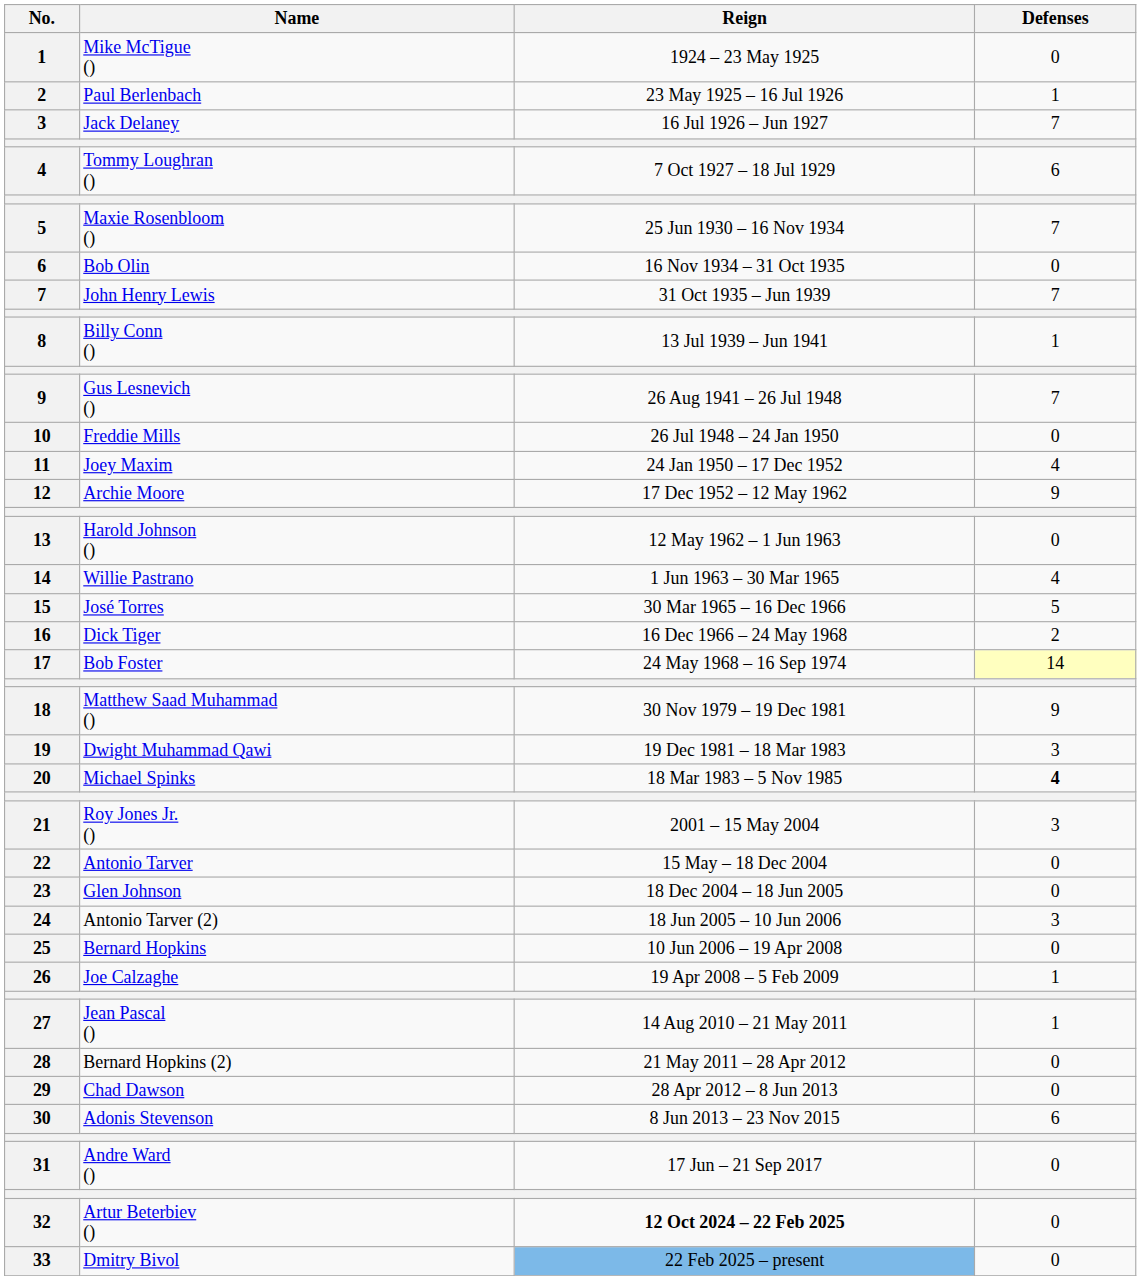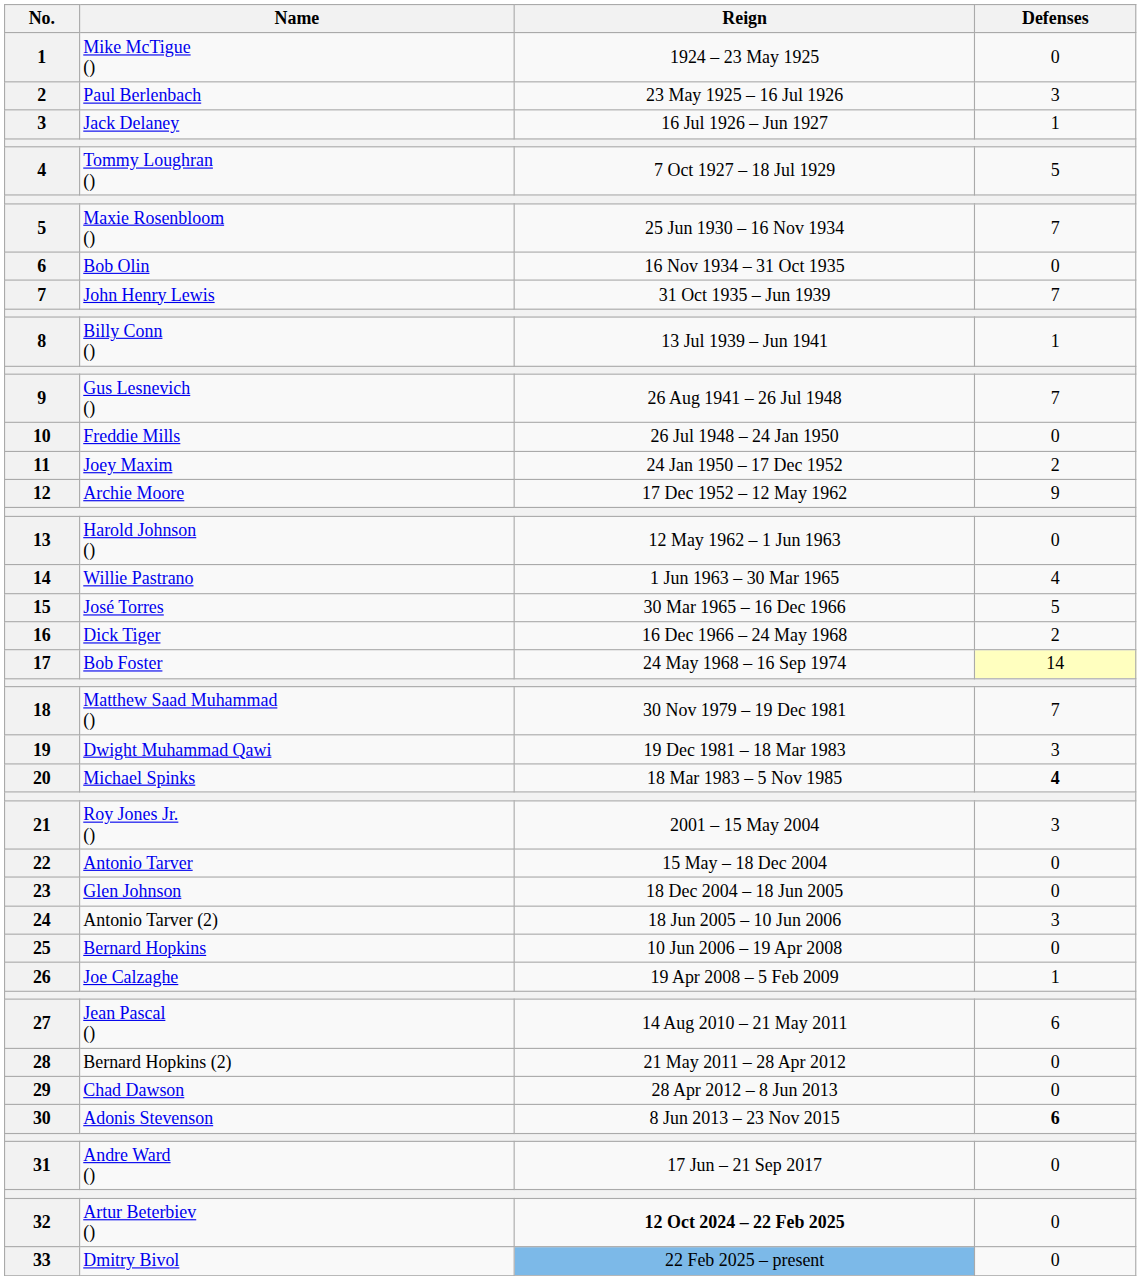 <table class="wikitable sortable" style="width:80%;">
 <tr>
 <th>No.</th>
 <th>Name</th>
 <th>Reign</th>
 <th>Defenses</th>
 </tr>
 <tr align=center>
 <th>1</th>
 <td align=left><a href='#'>Mike McTigue</a><br>()</td>
 <td>1924 – 23 May 1925</td>
 <td>0</td>
 </tr>
 <tr align=center>
 <th>2</th>
 <td align=left><a href='#'>Paul Berlenbach</a></td>
 <td>23 May 1925 – 16 Jul 1926</td>
-<td>1</td>
+<td>3</td>
 </tr>
 <tr align=center>
 <th>3</th>
 <td align=left><a href='#'>Jack Delaney</a></td>
 <td>16 Jul 1926 – Jun 1927</td>
-<td>7</td>
+<td>1</td>
 </tr>
 <tr align=center>
 <th colspan=4></th>
 </tr>
 <tr align=center>
 <th>4</th>
 <td align=left><a href='#'>Tommy Loughran</a><br>()</td>
 <td>7 Oct 1927 – 18 Jul 1929</td>
-<td>6</td>
+<td>5</td>
 </tr>
 <tr align=center>
 <th colspan=4></th>
 </tr>
 <tr align=center>
 <th>5</th>
 <td align=left><a href='#'>Maxie Rosenbloom</a><br>()</td>
 <td>25 Jun 1930 – 16 Nov 1934</td>
 <td>7</td>
 </tr>
 <tr align=center>
 <th>6</th>
 <td align=left><a href='#'>Bob Olin</a></td>
 <td>16 Nov 1934 – 31 Oct 1935</td>
 <td>0</td>
 </tr>
 <tr align=center>
 <th>7</th>
 <td align=left><a href='#'>John Henry Lewis</a></td>
 <td>31 Oct 1935 – Jun 1939</td>
 <td>7</td>
 </tr>
 <tr align=center>
 <th colspan=4></th>
 </tr>
 <tr align=center>
 <th>8</th>
 <td align=left><a href='#'>Billy Conn</a><br>()</td>
 <td>13 Jul 1939 – Jun 1941</td>
 <td>1</td>
 </tr>
 <tr align=center>
 <th colspan=4></th>
 </tr>
 <tr align=center>
 <th>9</th>
 <td align=left><a href='#'>Gus Lesnevich</a><br>()</td>
 <td>26 Aug 1941 – 26 Jul 1948</td>
 <td>7</td>
 </tr>
 <tr align=center>
 <th>10</th>
 <td align=left><a href='#'>Freddie Mills</a></td>
 <td>26 Jul 1948 – 24 Jan 1950</td>
 <td>0</td>
 </tr>
 <tr align=center>
 <th>11</th>
 <td align=left><a href='#'>Joey Maxim</a></td>
 <td>24 Jan 1950 – 17 Dec 1952</td>
-<td>4</td>
+<td>2</td>
 </tr>
 <tr align=center>
 <th>12</th>
 <td align=left><a href='#'>Archie Moore</a></td>
 <td>17 Dec 1952 – 12 May 1962</td>
 <td>9</td>
 </tr>
 <tr align=center>
 <th colspan=4></th>
 </tr>
 <tr align=center>
 <th>13</th>
 <td align=left><a href='#'>Harold Johnson</a><br>()</td>
 <td>12 May 1962 – 1 Jun 1963</td>
 <td>0</td>
 </tr>
 <tr align=center>
 <th>14</th>
 <td align=left><a href='#'>Willie Pastrano</a></td>
 <td>1 Jun 1963 – 30 Mar 1965</td>
 <td>4</td>
 </tr>
 <tr align=center>
 <th>15</th>
 <td align=left><a href='#'>José Torres</a></td>
 <td>30 Mar 1965 – 16 Dec 1966</td>
 <td>5</td>
 </tr>
 <tr align=center>
 <th>16</th>
 <td align=left><a href='#'>Dick Tiger</a></td>
 <td>16 Dec 1966 – 24 May 1968</td>
 <td>2</td>
 </tr>
 <tr align=center>
 <th>17</th>
 <td align=left><a href='#'>Bob Foster</a></td>
 <td>24 May 1968 – 16 Sep 1974</td>
 <td style="background:#ffffbf;">14</td>
 </tr>
 <tr align=center>
 <th colspan=4></th>
 </tr>
 <tr align=center>
 <th>18</th>
 <td align=left><a href='#'>Matthew Saad Muhammad</a><br>()</td>
 <td>30 Nov 1979 – 19 Dec 1981</td>
-<td>9</td>
+<td>7</td>
 </tr>
 <tr align=center>
 <th>19</th>
 <td align=left><a href='#'>Dwight Muhammad Qawi</a></td>
 <td>19 Dec 1981 – 18 Mar 1983</td>
 <td>3</td>
 </tr>
 <tr align=center>
 <th>20</th>
 <td align=left><a href='#'>Michael Spinks</a></td>
 <td>18 Mar 1983 – 5 Nov 1985</td>
 <td><strong>4</strong></td>
 </tr>
 <tr align=center>
 <th colspan=4></th>
 </tr>
 <tr align=center>
 <th>21</th>
 <td align=left><a href='#'>Roy Jones Jr.</a><br>()</td>
 <td>2001 – 15 May 2004</td>
 <td>3</td>
 </tr>
 <tr align=center>
 <th>22</th>
 <td align=left><a href='#'>Antonio Tarver</a></td>
 <td>15 May – 18 Dec 2004</td>
 <td>0</td>
 </tr>
 <tr align=center>
 <th>23</th>
 <td align=left><a href='#'>Glen Johnson</a></td>
 <td>18 Dec 2004 – 18 Jun 2005</td>
 <td>0</td>
 </tr>
 <tr align=center>
 <th>24</th>
 <td align=left>Antonio Tarver (2)</td>
 <td>18 Jun 2005 – 10 Jun 2006</td>
 <td>3</td>
 </tr>
 <tr align=center>
 <th>25</th>
 <td align=left><a href='#'>Bernard Hopkins</a></td>
 <td>10 Jun 2006 – 19 Apr 2008</td>
 <td>0</td>
 </tr>
 <tr align=center>
 <th>26</th>
 <td align=left><a href='#'>Joe Calzaghe</a></td>
 <td>19 Apr 2008 – 5 Feb 2009</td>
 <td>1</td>
 </tr>
 <tr align=center>
 <th colspan=4></th>
 </tr>
 <tr align=center>
 <th>27</th>
 <td align=left><a href='#'>Jean Pascal</a><br>()</td>
 <td>14 Aug 2010 – 21 May 2011</td>
-<td>1</td>
+<td>6</td>
 </tr>
 <tr align=center>
 <th>28</th>
 <td align=left>Bernard Hopkins (2)</td>
 <td>21 May 2011 – 28 Apr 2012</td>
 <td>0</td>
 </tr>
 <tr align=center>
 <th>29</th>
 <td align=left><a href='#'>Chad Dawson</a></td>
 <td>28 Apr 2012 – 8 Jun 2013</td>
 <td>0</td>
 </tr>
 <tr align=center>
 <th>30</th>
 <td align=left><a href='#'>Adonis Stevenson</a></td>
 <td>8 Jun 2013 – 23 Nov 2015</td>
-<td>6</td>
+<td><strong>6</strong></td>
 </tr>
 <tr align=center>
 <th colspan=4></th>
 </tr>
 <tr align=center>
 <th>31</th>
 <td align=left><a href='#'>Andre Ward</a><br>()</td>
 <td>17 Jun – 21 Sep 2017</td>
 <td>0</td>
 </tr>
 <tr align=center>
 <th colspan=4></th>
 </tr>
 <tr align=center>
 <th>32</th>
 <td align=left><a href='#'>Artur Beterbiev</a><br>()</td>
 <td><strong>12 Oct 2024 – 22 Feb 2025</strong></td>
 <td>0</td>
 </tr>
 <tr align=center>
 <th>33</th>
 <td align=left><a href='#'>Dmitry Bivol</a></td>
 <td style="background:#7CB9E8;">22 Feb 2025 – present</td>
 <td>0</td>
 </tr>
 </table>
